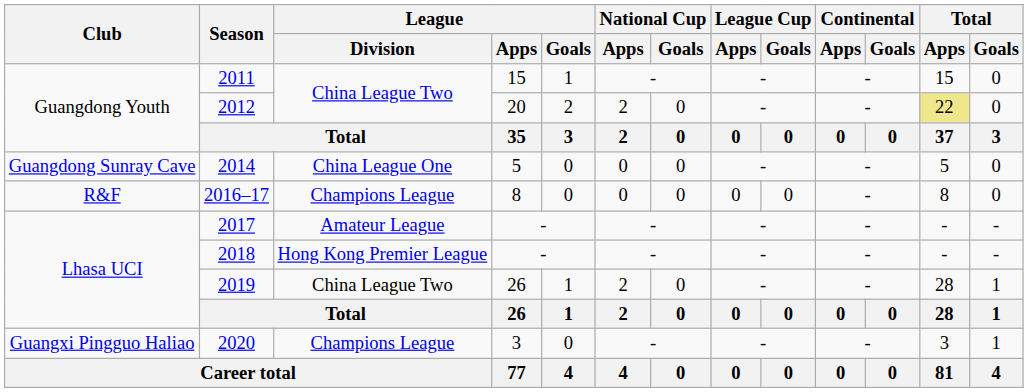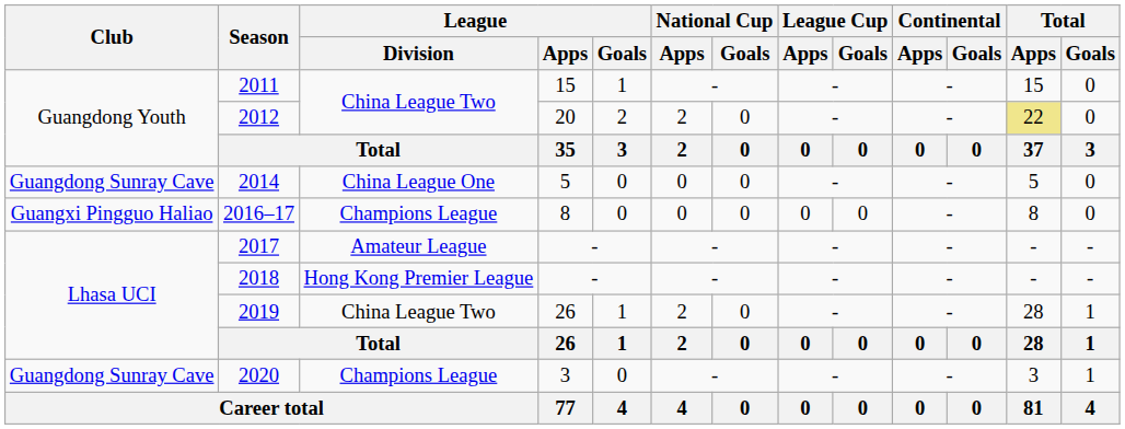 <table class="wikitable" style="text-align: center">
 <tr>
 <th rowspan="2">Club</th>
 <th rowspan="2">Season</th>
 <th colspan="3">League</th>
 <th colspan="2">National Cup</th>
 <th colspan="2">League Cup</th>
 <th colspan="2">Continental</th>
 <th colspan="2">Total</th>
 </tr>
 <tr>
 <th>Division</th>
 <th>Apps</th>
 <th>Goals</th>
 <th>Apps</th>
 <th>Goals</th>
 <th>Apps</th>
 <th>Goals</th>
 <th>Apps</th>
 <th>Goals</th>
 <th>Apps</th>
 <th>Goals</th>
 </tr>
 <tr>
 <td rowspan=3>Guangdong Youth</td>
 <td><a href='#'>2011</a></td>
 <td rowspan="2"><a href='#'>China League Two</a></td>
 <td>15</td>
 <td>1</td>
 <td colspan="2">-</td>
 <td colspan="2">-</td>
 <td colspan="2">-</td>
 <td>15</td>
 <td>0</td>
 </tr>
 <tr>
 <td><a href='#'>2012</a></td>
 <td>20</td>
 <td>2</td>
 <td>2</td>
 <td>0</td>
 <td colspan="2">-</td>
 <td colspan="2">-</td>
 <td style="background: khaki;">22</td>
 <td>0</td>
 </tr>
 <tr>
 <th colspan="2"><strong>Total</strong></th>
 <th>35</th>
 <th>3</th>
 <th>2</th>
 <th>0</th>
 <th>0</th>
 <th>0</th>
 <th>0</th>
 <th>0</th>
 <th>37</th>
 <th>3</th>
 </tr>
 <tr>
 <td><a href='#'>Guangdong Sunray Cave</a></td>
 <td><a href='#'>2014</a></td>
 <td><a href='#'>China League One</a></td>
 <td>5</td>
 <td>0</td>
 <td>0</td>
 <td>0</td>
 <td colspan="2">-</td>
 <td colspan="2">-</td>
 <td>5</td>
 <td>0</td>
 </tr>
 <tr>
-<td><a href='#'>R&F</a></td>
+<td><a href='#'>Guangxi Pingguo Haliao</a></td>
 <td><a href='#'>2016–17</a></td>
 <td rowspan="1"><a href='#'>Champions League</a></td>
 <td>8</td>
 <td>0</td>
 <td>0</td>
 <td>0</td>
 <td>0</td>
 <td>0</td>
 <td colspan="2">-</td>
 <td>8</td>
 <td>0</td>
 </tr>
 <tr>
 <td rowspan=4><a href='#'>Lhasa UCI</a></td>
 <td><a href='#'>2017</a></td>
 <td rowspan="1"><a href='#'>Amateur League</a></td>
 <td colspan="2">-</td>
 <td colspan="2">-</td>
 <td colspan="2">-</td>
 <td colspan="2">-</td>
 <td>-</td>
 <td>-</td>
 </tr>
 <tr>
 <td><a href='#'>2018</a></td>
 <td><a href='#'>Hong Kong Premier League</a></td>
 <td colspan="2">-</td>
 <td colspan="2">-</td>
 <td colspan="2">-</td>
 <td colspan="2">-</td>
 <td>-</td>
 <td>-</td>
 </tr>
 <tr>
 <td><a href='#'>2019</a></td>
 <td>China League Two</td>
 <td>26</td>
 <td>1</td>
 <td>2</td>
 <td>0</td>
 <td colspan="2">-</td>
 <td colspan="2">-</td>
 <td>28</td>
 <td>1</td>
 </tr>
 <tr>
 <th colspan="2"><strong>Total</strong></th>
 <th>26</th>
 <th>1</th>
 <th>2</th>
 <th>0</th>
 <th>0</th>
 <th>0</th>
 <th>0</th>
 <th>0</th>
 <th>28</th>
 <th>1</th>
 </tr>
 <tr>
-<td><a href='#'>Guangxi Pingguo Haliao</a></td>
+<td><a href='#'>Guangdong Sunray Cave</a></td>
 <td><a href='#'>2020</a></td>
 <td rowspan="1"><a href='#'>Champions League</a></td>
 <td>3</td>
 <td>0</td>
 <td colspan="2">-</td>
 <td colspan="2">-</td>
 <td colspan="2">-</td>
 <td>3</td>
 <td>1</td>
 </tr>
 <tr>
 <th colspan=3>Career total</th>
 <th>77</th>
 <th>4</th>
 <th>4</th>
 <th>0</th>
 <th>0</th>
 <th>0</th>
 <th>0</th>
 <th>0</th>
 <th>81</th>
 <th>4</th>
 </tr>
 </table>
